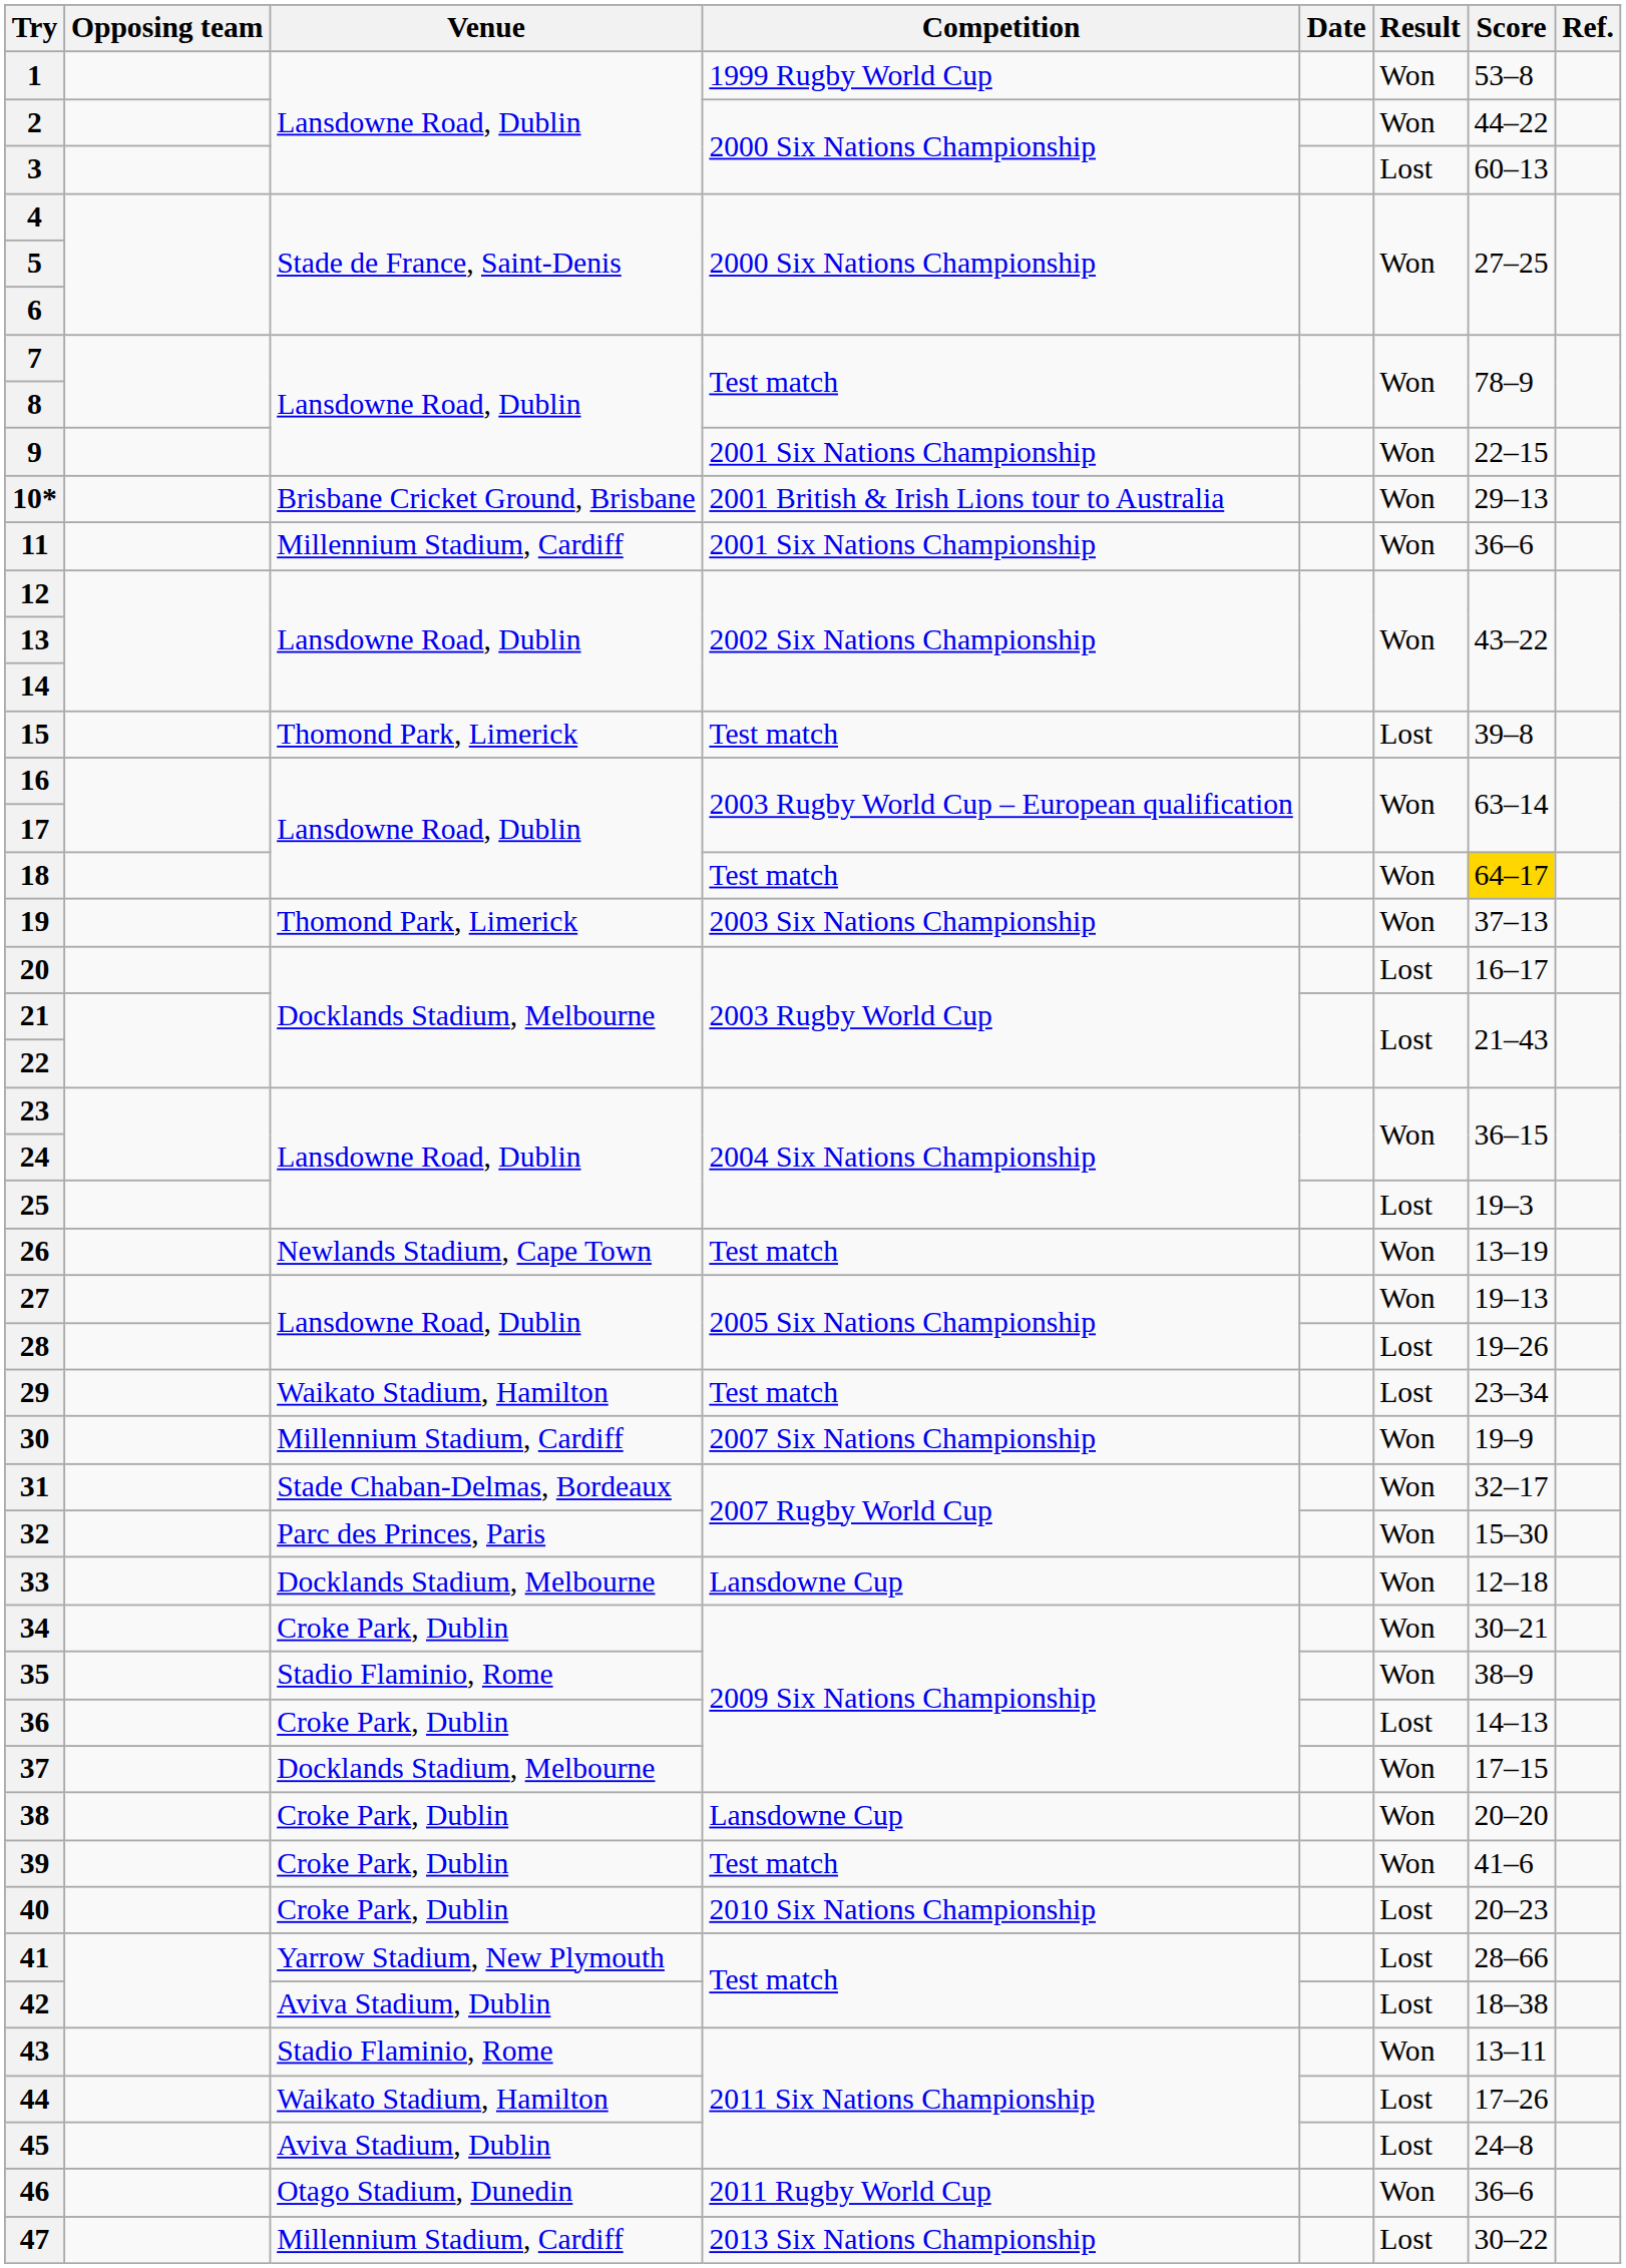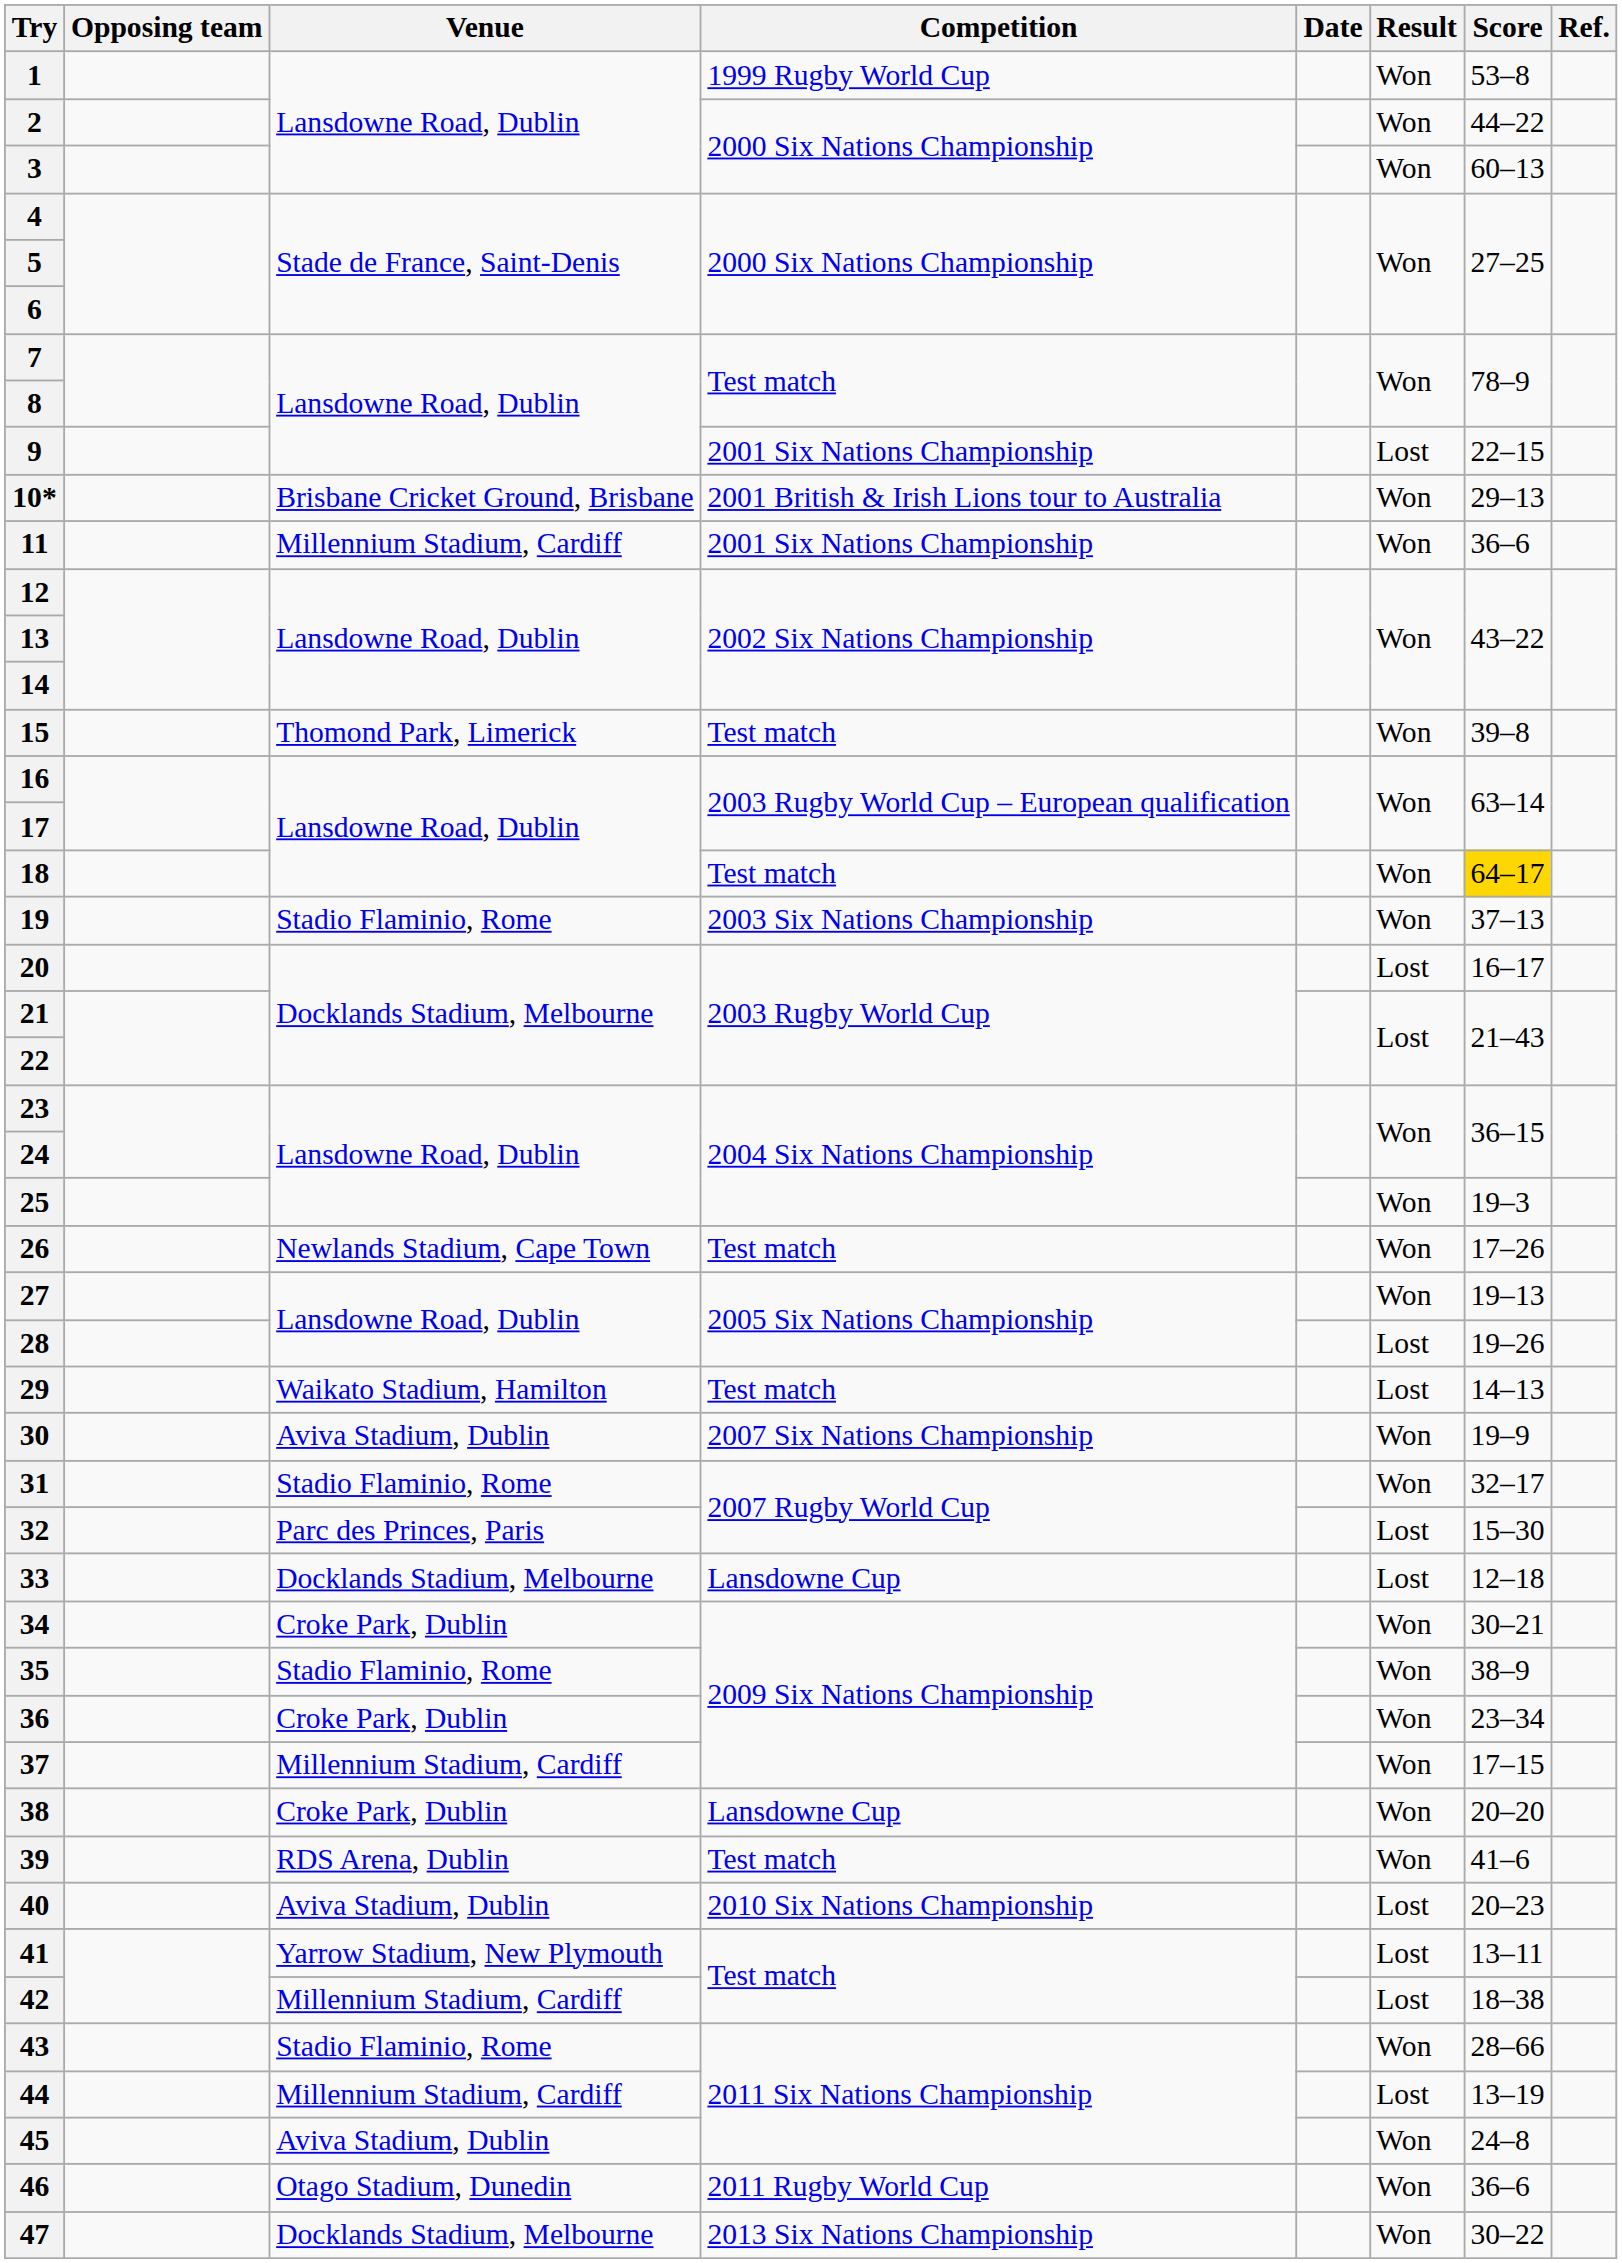 <table class="wikitable sortable">
 <tr>
 <th scope=col>Try</th>
 <th scope=col>Opposing team</th>
 <th scope=col>Venue</th>
 <th scope=col>Competition</th>
 <th scope=col>Date</th>
 <th scope=col>Result</th>
 <th scope=col>Score</th>
 <th scope=col class=unsortable>Ref.</th>
 </tr>
 <tr>
 <th scope=row>1</th>
 <td></td>
 <td rowspan=3><a href='#'>Lansdowne Road</a>, <a href='#'>Dublin</a></td>
 <td><a href='#'>1999 Rugby World Cup</a></td>
 <td></td>
 <td>Won</td>
 <td>53–8</td>
 <td></td>
 </tr>
 <tr>
 <th scope=row>2</th>
 <td></td>
 <td rowspan=2><a href='#'>2000 Six Nations Championship</a></td>
 <td></td>
 <td>Won</td>
 <td>44–22</td>
 <td></td>
 </tr>
 <tr>
 <th scope=row>3</th>
 <td></td>
 <td></td>
-<td>Lost</td>
+<td>Won</td>
 <td>60–13</td>
 <td></td>
 </tr>
 <tr>
 <th scope=row>4</th>
 <td rowspan=3></td>
 <td rowspan=3><a href='#'>Stade de France</a>, <a href='#'>Saint-Denis</a></td>
 <td rowspan=3><a href='#'>2000 Six Nations Championship</a></td>
 <td rowspan=3></td>
 <td rowspan=3>Won</td>
 <td rowspan=3>27–25</td>
 <td rowspan=3></td>
 </tr>
 <tr>
 <th scope=row>5</th>
 </tr>
 <tr>
 <th scope=row>6</th>
 </tr>
 <tr>
 <th scope=row>7</th>
 <td rowspan=2></td>
 <td rowspan=3><a href='#'>Lansdowne Road</a>, <a href='#'>Dublin</a></td>
 <td rowspan=2><a href='#'>Test match</a></td>
 <td rowspan=2></td>
 <td rowspan=2>Won</td>
 <td rowspan=2>78–9</td>
 <td rowspan=2></td>
 </tr>
 <tr>
 <th scope=row>8</th>
 </tr>
 <tr>
 <th scope=row>9</th>
 <td></td>
 <td><a href='#'>2001 Six Nations Championship</a></td>
 <td></td>
-<td>Won</td>
+<td>Lost</td>
 <td>22–15</td>
 <td></td>
 </tr>
 <tr>
 <th scope=row>10*</th>
 <td></td>
 <td><a href='#'>Brisbane Cricket Ground</a>, <a href='#'>Brisbane</a></td>
 <td><a href='#'>2001 British & Irish Lions tour to Australia</a></td>
 <td></td>
 <td>Won</td>
 <td>29–13</td>
 <td></td>
 </tr>
 <tr>
 <th scope=row>11</th>
 <td></td>
 <td><a href='#'>Millennium Stadium</a>, <a href='#'>Cardiff</a></td>
 <td><a href='#'>2001 Six Nations Championship</a></td>
 <td></td>
 <td>Won</td>
 <td>36–6</td>
 <td></td>
 </tr>
 <tr>
 <th scope=row>12</th>
 <td rowspan=3></td>
 <td rowspan=3><a href='#'>Lansdowne Road</a>, <a href='#'>Dublin</a></td>
 <td rowspan=3><a href='#'>2002 Six Nations Championship</a></td>
 <td rowspan=3></td>
 <td rowspan=3>Won</td>
 <td rowspan=3>43–22</td>
 <td rowspan=3></td>
 </tr>
 <tr>
 <th scope=row>13</th>
 </tr>
 <tr>
 <th scope=row>14</th>
 </tr>
 <tr>
 <th scope=row>15</th>
 <td></td>
 <td><a href='#'>Thomond Park</a>, <a href='#'>Limerick</a></td>
 <td><a href='#'>Test match</a></td>
 <td></td>
-<td>Lost</td>
+<td>Won</td>
 <td>39–8</td>
 <td></td>
 </tr>
 <tr>
 <th scope=row>16</th>
 <td rowspan=2></td>
 <td rowspan=3><a href='#'>Lansdowne Road</a>, <a href='#'>Dublin</a></td>
 <td rowspan=2><a href='#'>2003 Rugby World Cup – European qualification</a></td>
 <td rowspan=2></td>
 <td rowspan=2>Won</td>
 <td rowspan=2>63–14</td>
 <td rowspan=2></td>
 </tr>
 <tr>
 <th scope=row>17</th>
 </tr>
 <tr>
 <th scope=row>18</th>
 <td></td>
 <td><a href='#'>Test match</a></td>
 <td></td>
 <td>Won</td>
 <td style="background: gold;">64–17</td>
 <td></td>
 </tr>
 <tr>
 <th scope=row>19</th>
 <td></td>
-<td><a href='#'>Thomond Park</a>, <a href='#'>Limerick</a></td>
+<td><a href='#'>Stadio Flaminio</a>, <a href='#'>Rome</a></td>
 <td><a href='#'>2003 Six Nations Championship</a></td>
 <td></td>
 <td>Won</td>
 <td>37–13</td>
 <td></td>
 </tr>
 <tr>
 <th scope=row>20</th>
 <td></td>
 <td rowspan=3><a href='#'>Docklands Stadium</a>, <a href='#'>Melbourne</a></td>
 <td rowspan=3><a href='#'>2003 Rugby World Cup</a></td>
 <td></td>
 <td>Lost</td>
 <td>16–17</td>
 <td></td>
 </tr>
 <tr>
 <th scope=row>21</th>
 <td rowspan=2></td>
 <td rowspan=2></td>
 <td rowspan=2>Lost</td>
 <td rowspan=2>21–43</td>
 <td rowspan=2></td>
 </tr>
 <tr>
 <th scope=row>22</th>
 </tr>
 <tr>
 <th scope=row>23</th>
 <td rowspan=2></td>
 <td rowspan=3><a href='#'>Lansdowne Road</a>, <a href='#'>Dublin</a></td>
 <td rowspan=3><a href='#'>2004 Six Nations Championship</a></td>
 <td rowspan=2></td>
 <td rowspan=2>Won</td>
 <td rowspan=2>36–15</td>
 <td rowspan=2></td>
 </tr>
 <tr>
 <th scope=row>24</th>
 </tr>
 <tr>
 <th scope=row>25</th>
 <td></td>
 <td></td>
-<td>Lost</td>
+<td>Won</td>
 <td>19–3</td>
 <td></td>
 </tr>
 <tr>
 <th scope=row>26</th>
 <td></td>
 <td><a href='#'>Newlands Stadium</a>, <a href='#'>Cape Town</a></td>
 <td><a href='#'>Test match</a></td>
 <td></td>
 <td>Won</td>
-<td>13–19</td>
+<td>17–26</td>
 <td></td>
 </tr>
 <tr>
 <th scope=row>27</th>
 <td></td>
 <td rowspan=2><a href='#'>Lansdowne Road</a>, <a href='#'>Dublin</a></td>
 <td rowspan=2><a href='#'>2005 Six Nations Championship</a></td>
 <td></td>
 <td>Won</td>
 <td>19–13</td>
 <td></td>
 </tr>
 <tr>
 <th scope=row>28</th>
 <td></td>
 <td></td>
 <td>Lost</td>
 <td>19–26</td>
 <td></td>
 </tr>
 <tr>
 <th scope=row>29</th>
 <td></td>
 <td><a href='#'>Waikato Stadium</a>, <a href='#'>Hamilton</a></td>
 <td><a href='#'>Test match</a></td>
 <td></td>
 <td>Lost</td>
-<td>23–34</td>
+<td>14–13</td>
 <td></td>
 </tr>
 <tr>
 <th scope=row>30</th>
 <td></td>
-<td><a href='#'>Millennium Stadium</a>, <a href='#'>Cardiff</a></td>
+<td><a href='#'>Aviva Stadium</a>, <a href='#'>Dublin</a></td>
 <td><a href='#'>2007 Six Nations Championship</a></td>
 <td></td>
 <td>Won</td>
 <td>19–9</td>
 <td></td>
 </tr>
 <tr>
 <th scope=row>31</th>
 <td></td>
-<td><a href='#'>Stade Chaban-Delmas</a>, <a href='#'>Bordeaux</a></td>
+<td><a href='#'>Stadio Flaminio</a>, <a href='#'>Rome</a></td>
 <td rowspan=2><a href='#'>2007 Rugby World Cup</a></td>
 <td></td>
 <td>Won</td>
 <td>32–17</td>
 <td></td>
 </tr>
 <tr>
 <th scope=row>32</th>
 <td></td>
 <td><a href='#'>Parc des Princes</a>, <a href='#'>Paris</a></td>
 <td></td>
-<td>Won</td>
+<td>Lost</td>
 <td>15–30</td>
 <td></td>
 </tr>
 <tr>
 <th scope=row>33</th>
 <td></td>
 <td><a href='#'>Docklands Stadium</a>, <a href='#'>Melbourne</a></td>
 <td><a href='#'>Lansdowne Cup</a></td>
 <td></td>
-<td>Won</td>
+<td>Lost</td>
 <td>12–18</td>
 <td></td>
 </tr>
 <tr>
 <th scope=row>34</th>
 <td></td>
 <td><a href='#'>Croke Park</a>, <a href='#'>Dublin</a></td>
 <td rowspan=4><a href='#'>2009 Six Nations Championship</a></td>
 <td></td>
 <td>Won</td>
 <td>30–21</td>
 <td></td>
 </tr>
 <tr>
 <th scope=row>35</th>
 <td></td>
 <td><a href='#'>Stadio Flaminio</a>, <a href='#'>Rome</a></td>
 <td></td>
 <td>Won</td>
 <td>38–9</td>
 <td></td>
 </tr>
 <tr>
 <th scope=row>36</th>
 <td></td>
 <td><a href='#'>Croke Park</a>, <a href='#'>Dublin</a></td>
 <td></td>
-<td>Lost</td>
-<td>14–13</td>
+<td>Won</td>
+<td>23–34</td>
 <td></td>
 </tr>
 <tr>
 <th scope=row>37</th>
 <td></td>
-<td><a href='#'>Docklands Stadium</a>, <a href='#'>Melbourne</a></td>
+<td><a href='#'>Millennium Stadium</a>, <a href='#'>Cardiff</a></td>
 <td></td>
 <td>Won</td>
 <td>17–15</td>
 <td></td>
 </tr>
 <tr>
 <th scope=row>38</th>
 <td></td>
 <td><a href='#'>Croke Park</a>, <a href='#'>Dublin</a></td>
 <td><a href='#'>Lansdowne Cup</a></td>
 <td></td>
 <td>Won</td>
 <td>20–20</td>
 <td></td>
 </tr>
 <tr>
 <th scope=row>39</th>
 <td></td>
-<td><a href='#'>Croke Park</a>, <a href='#'>Dublin</a></td>
+<td><a href='#'>RDS Arena</a>, <a href='#'>Dublin</a></td>
 <td><a href='#'>Test match</a></td>
 <td></td>
 <td>Won</td>
 <td>41–6</td>
 <td></td>
 </tr>
 <tr>
 <th scope=row>40</th>
 <td></td>
-<td><a href='#'>Croke Park</a>, <a href='#'>Dublin</a></td>
+<td><a href='#'>Aviva Stadium</a>, <a href='#'>Dublin</a></td>
 <td><a href='#'>2010 Six Nations Championship</a></td>
 <td></td>
 <td>Lost</td>
 <td>20–23</td>
 <td></td>
 </tr>
 <tr>
 <th scope=row>41</th>
 <td rowspan=2></td>
 <td><a href='#'>Yarrow Stadium</a>, <a href='#'>New Plymouth</a></td>
 <td rowspan=2><a href='#'>Test match</a></td>
 <td></td>
 <td>Lost</td>
-<td>28–66</td>
+<td>13–11</td>
 <td></td>
 </tr>
 <tr>
 <th scope=row>42</th>
-<td><a href='#'>Aviva Stadium</a>, <a href='#'>Dublin</a></td>
+<td><a href='#'>Millennium Stadium</a>, <a href='#'>Cardiff</a></td>
 <td></td>
 <td>Lost</td>
 <td>18–38</td>
 <td></td>
 </tr>
 <tr>
 <th scope=row>43</th>
 <td></td>
 <td><a href='#'>Stadio Flaminio</a>, <a href='#'>Rome</a></td>
 <td rowspan=3><a href='#'>2011 Six Nations Championship</a></td>
 <td></td>
 <td>Won</td>
-<td>13–11</td>
+<td>28–66</td>
 <td></td>
 </tr>
 <tr>
 <th scope=row>44</th>
 <td></td>
-<td><a href='#'>Waikato Stadium</a>, <a href='#'>Hamilton</a></td>
+<td><a href='#'>Millennium Stadium</a>, <a href='#'>Cardiff</a></td>
 <td></td>
 <td>Lost</td>
-<td>17–26</td>
+<td>13–19</td>
 <td></td>
 </tr>
 <tr>
 <th scope=row>45</th>
 <td></td>
 <td><a href='#'>Aviva Stadium</a>, <a href='#'>Dublin</a></td>
 <td></td>
-<td>Lost</td>
+<td>Won</td>
 <td>24–8</td>
 <td></td>
 </tr>
 <tr>
 <th scope=row>46</th>
 <td></td>
 <td><a href='#'>Otago Stadium</a>, <a href='#'>Dunedin</a></td>
 <td><a href='#'>2011 Rugby World Cup</a></td>
 <td></td>
 <td>Won</td>
 <td>36–6</td>
 <td></td>
 </tr>
 <tr>
 <th scope=row>47</th>
 <td></td>
-<td><a href='#'>Millennium Stadium</a>, <a href='#'>Cardiff</a></td>
+<td><a href='#'>Docklands Stadium</a>, <a href='#'>Melbourne</a></td>
 <td><a href='#'>2013 Six Nations Championship</a></td>
 <td></td>
-<td>Lost</td>
+<td>Won</td>
 <td>30–22</td>
 <td></td>
 </tr>
 </table>
